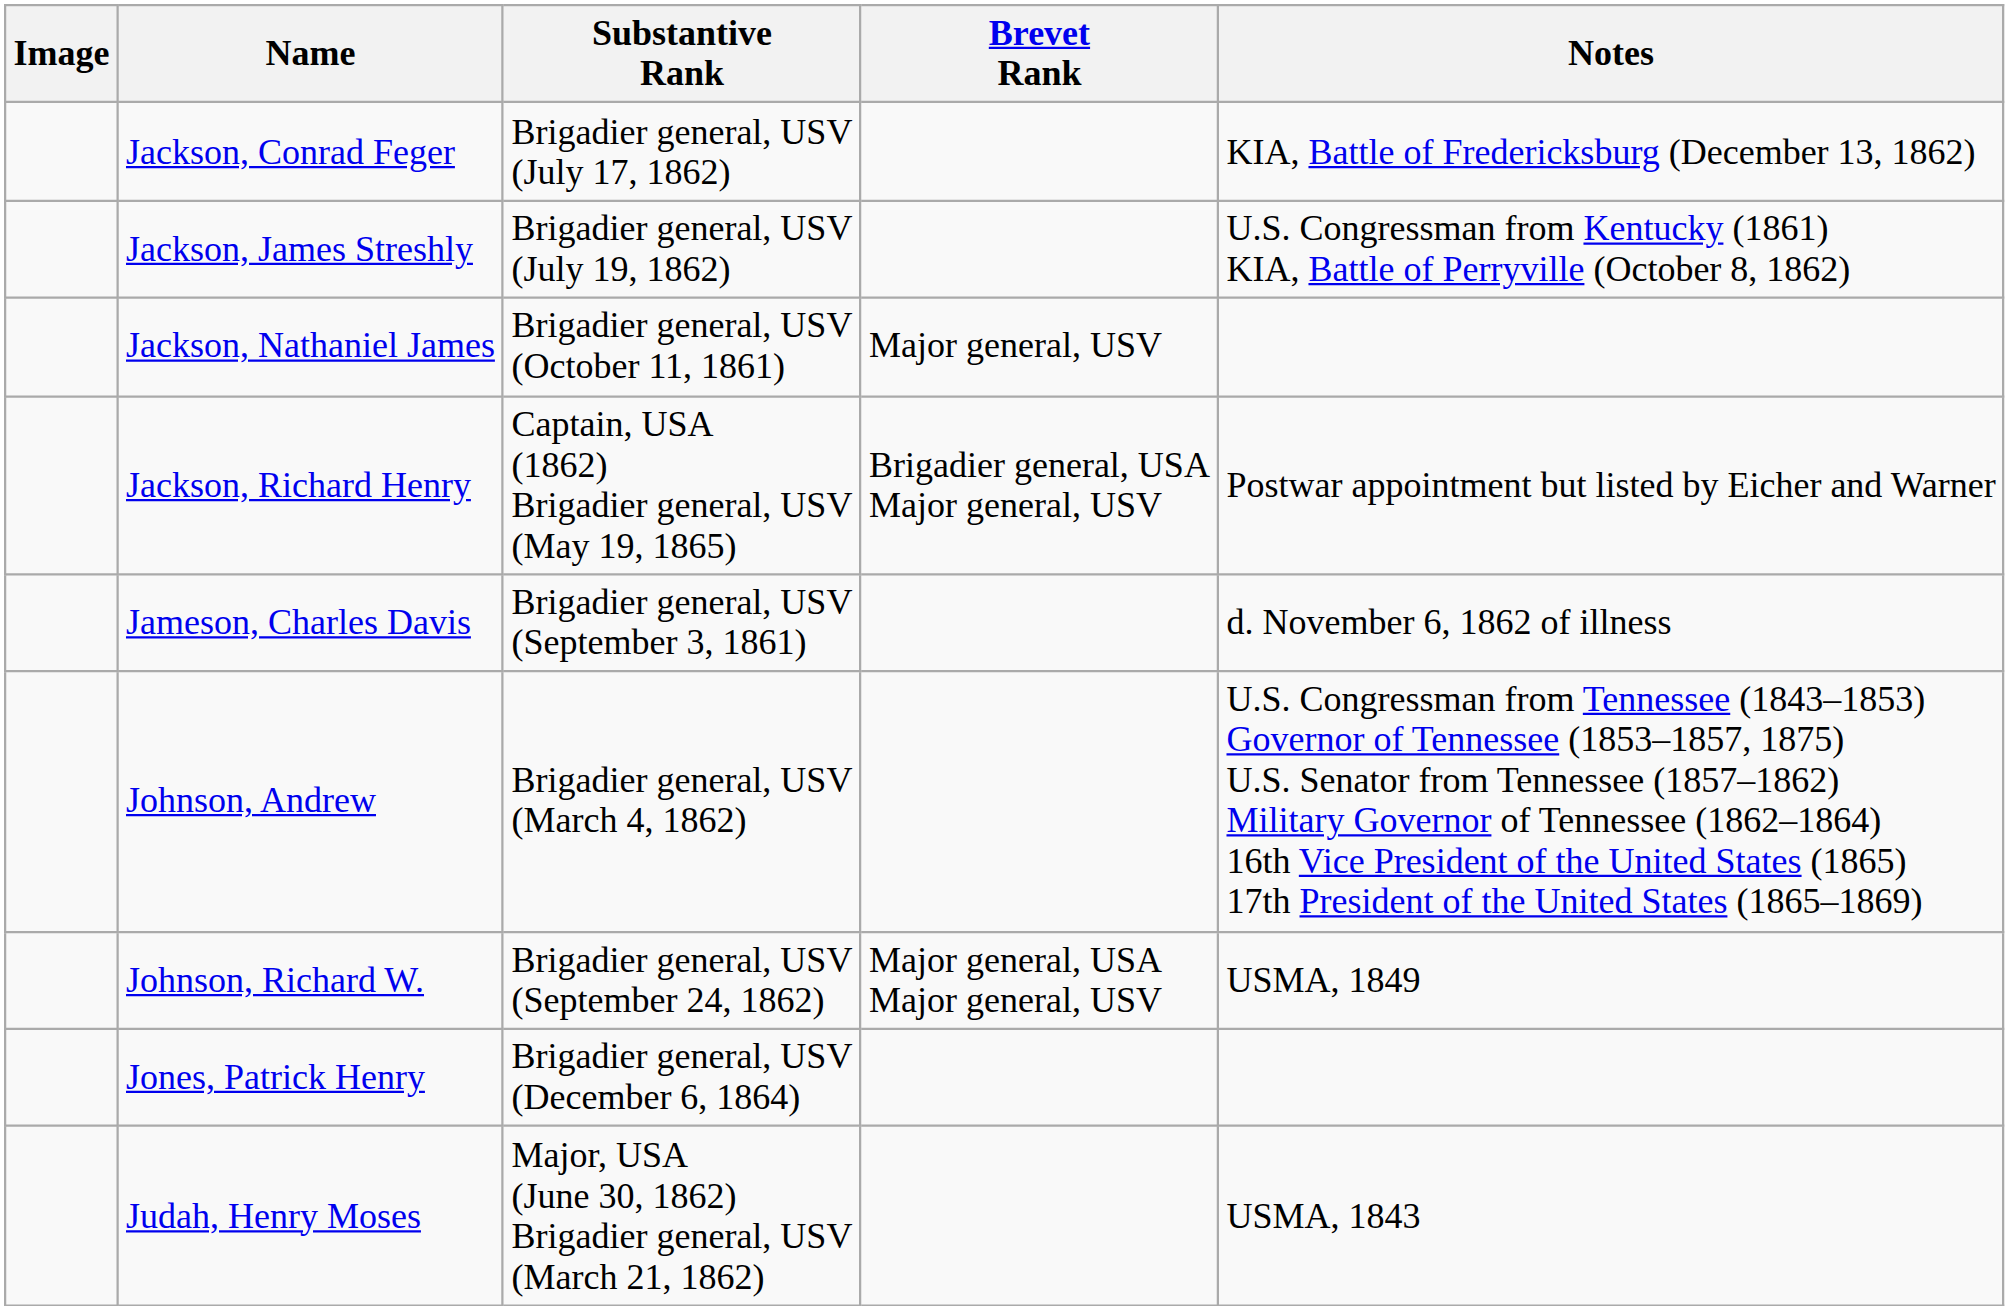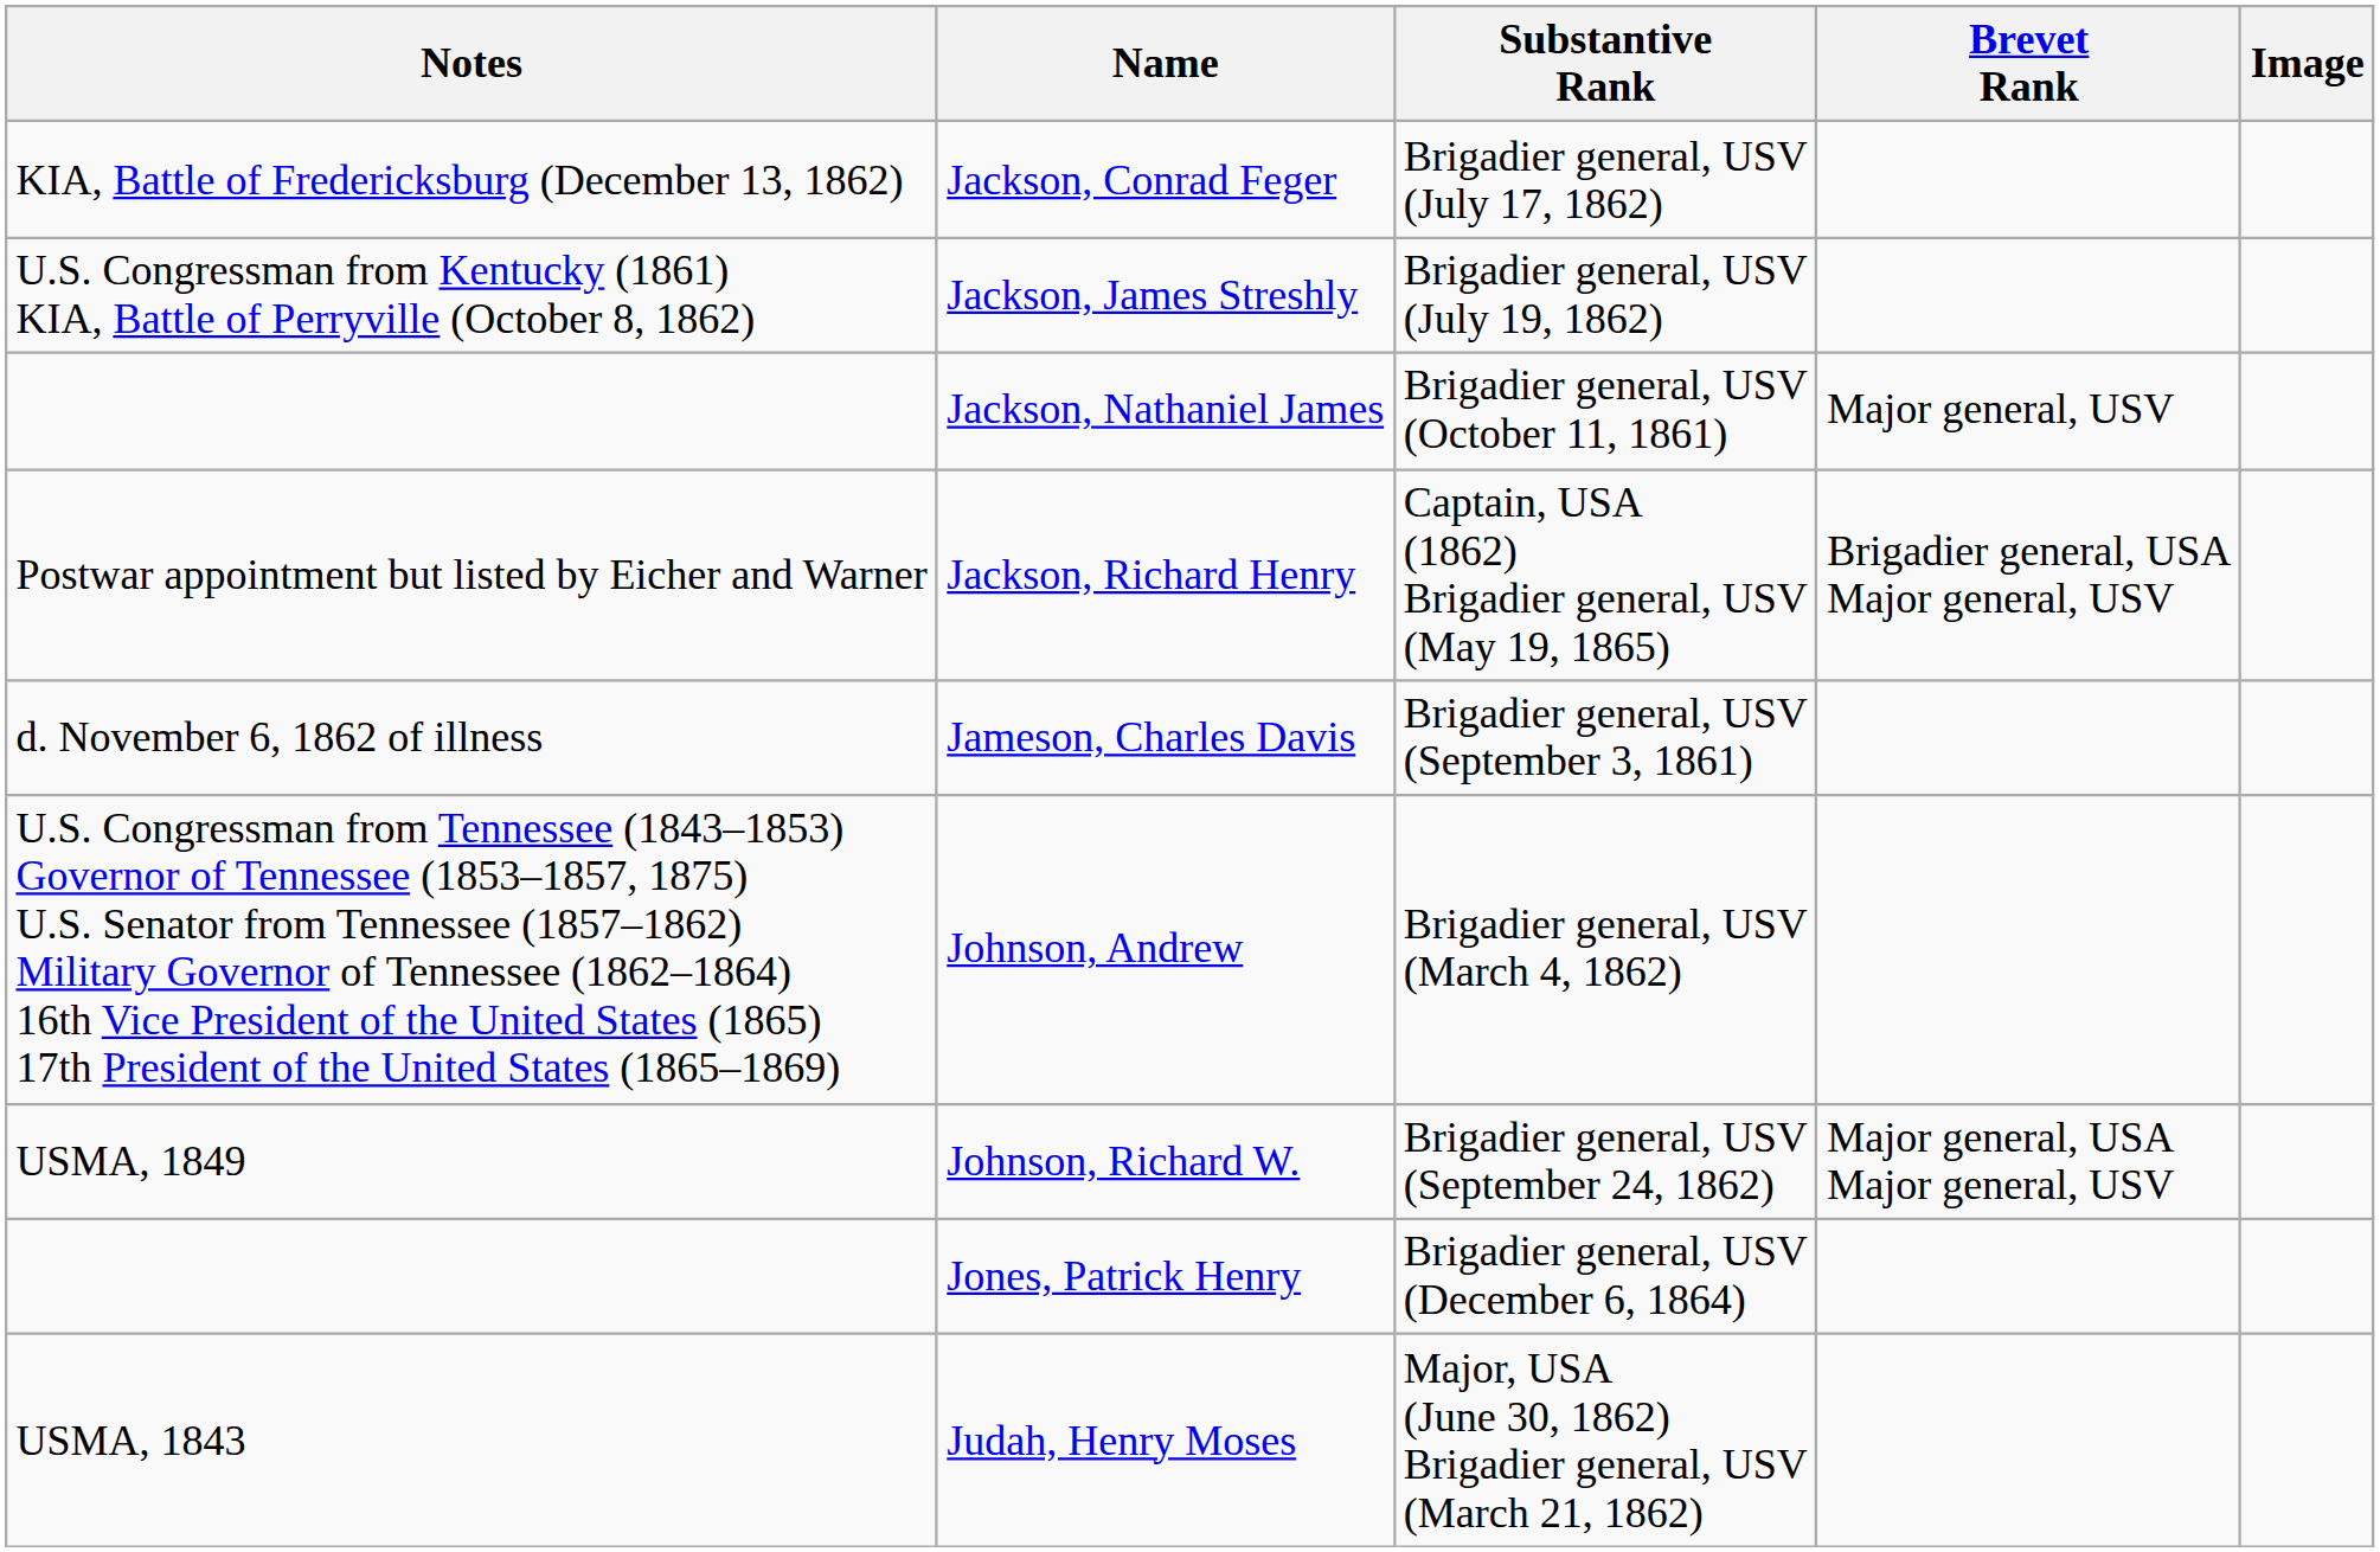 <table class="wikitable sortable">
 <tr>
-<th class="unsortable">Image</th>
+<th class="unsortable">Notes</th>
 <th>Name</th>
 <th>Substantive<br>Rank</th>
 <th><a href='#'>Brevet</a><br>Rank</th>
-<th class="unsortable">Notes</th>
+<th class="unsortable">Image</th>
 </tr>
 <tr>
-<td></td>
+<td>KIA, <a href='#'>Battle of Fredericksburg</a> (December 13, 1862)</td>
 <td><a href='#'>Jackson, Conrad Feger</a></td>
 <td>Brigadier general, USV<br>(July 17, 1862)</td>
 <td></td>
-<td>KIA, <a href='#'>Battle of Fredericksburg</a> (December 13, 1862)</td>
+<td></td>
 </tr>
 <tr>
-<td></td>
+<td>U.S. Congressman from <a href='#'>Kentucky</a> (1861)<br>KIA, <a href='#'>Battle of Perryville</a> (October 8, 1862)</td>
 <td><a href='#'>Jackson, James Streshly</a></td>
 <td>Brigadier general, USV<br>(July 19, 1862)</td>
 <td></td>
-<td>U.S. Congressman from <a href='#'>Kentucky</a> (1861)<br>KIA, <a href='#'>Battle of Perryville</a> (October 8, 1862)</td>
+<td></td>
 </tr>
 <tr>
 <td></td>
 <td><a href='#'>Jackson, Nathaniel James</a></td>
 <td>Brigadier general, USV<br>(October 11, 1861)</td>
 <td>Major general, USV</td>
 <td></td>
 </tr>
 <tr>
-<td></td>
+<td>Postwar appointment but listed by Eicher and Warner</td>
 <td><a href='#'>Jackson, Richard Henry</a></td>
 <td>Captain, USA<br>(1862)<br>Brigadier general, USV<br>(May 19, 1865)</td>
 <td>Brigadier general, USA<br>Major general, USV</td>
-<td>Postwar appointment but listed by Eicher and Warner</td>
+<td></td>
 </tr>
 <tr>
-<td></td>
+<td>d. November 6, 1862 of illness</td>
 <td><a href='#'>Jameson, Charles Davis</a></td>
 <td>Brigadier general, USV<br>(September 3, 1861)</td>
 <td></td>
-<td>d. November 6, 1862 of illness</td>
+<td></td>
 </tr>
 <tr>
-<td></td>
+<td>U.S. Congressman from <a href='#'>Tennessee</a> (1843–1853)<br><a href='#'>Governor of Tennessee</a> (1853–1857, 1875)<br>U.S. Senator from Tennessee (1857–1862)<br><a href='#'>Military Governor</a> of Tennessee (1862–1864)<br>16th <a href='#'>Vice President of the United States</a> (1865)<br>17th <a href='#'>President of the United States</a> (1865–1869)</td>
 <td><a href='#'>Johnson, Andrew</a></td>
 <td>Brigadier general, USV<br>(March 4, 1862)</td>
 <td></td>
-<td>U.S. Congressman from <a href='#'>Tennessee</a> (1843–1853)<br><a href='#'>Governor of Tennessee</a> (1853–1857, 1875)<br>U.S. Senator from Tennessee (1857–1862)<br><a href='#'>Military Governor</a> of Tennessee (1862–1864)<br>16th <a href='#'>Vice President of the United States</a> (1865)<br>17th <a href='#'>President of the United States</a> (1865–1869)</td>
+<td></td>
 </tr>
 <tr>
-<td></td>
+<td>USMA, 1849</td>
 <td><a href='#'>Johnson, Richard W.</a></td>
 <td>Brigadier general, USV<br>(September 24, 1862)</td>
 <td>Major general, USA<br>Major general, USV</td>
-<td>USMA, 1849</td>
+<td></td>
 </tr>
 <tr>
 <td></td>
 <td><a href='#'>Jones, Patrick Henry</a></td>
 <td>Brigadier general, USV<br>(December 6, 1864)</td>
 <td></td>
 <td></td>
 </tr>
 <tr>
-<td></td>
+<td>USMA, 1843</td>
 <td><a href='#'>Judah, Henry Moses</a></td>
 <td>Major, USA<br>(June 30, 1862)<br>Brigadier general, USV<br>(March 21, 1862)</td>
 <td></td>
-<td>USMA, 1843</td>
+<td></td>
 </tr>
 </table>
